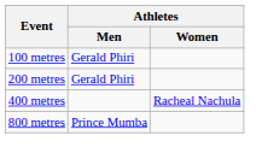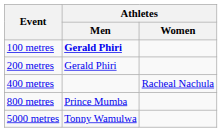 <table class=wikitable style="font-size:90%">
 <tr>
 <th rowspan=2>Event</th>
 <th colspan=2>Athletes</th>
 </tr>
 <tr>
 <th>Men</th>
 <th>Women</th>
 </tr>
 <tr>
 <td><a href='#'>100 metres</a></td>
-<td><a href='#'>Gerald Phiri</a></td>
+<td><strong><a href='#'>Gerald Phiri</a></strong></td>
 <td></td>
 </tr>
 <tr>
 <td><a href='#'>200 metres</a></td>
 <td><a href='#'>Gerald Phiri</a></td>
 <td></td>
 </tr>
 <tr>
 <td><a href='#'>400 metres</a></td>
 <td></td>
 <td><a href='#'>Racheal Nachula</a></td>
 </tr>
 <tr>
 <td><a href='#'>800 metres</a></td>
 <td><a href='#'>Prince Mumba</a></td>
 <td></td>
 </tr>
+<tr>
+<td><a href='#'>5000 metres</a></td>
+<td><a href='#'>Tonny Wamulwa</a></td>
+<td></td>
+</tr>
 </table>
